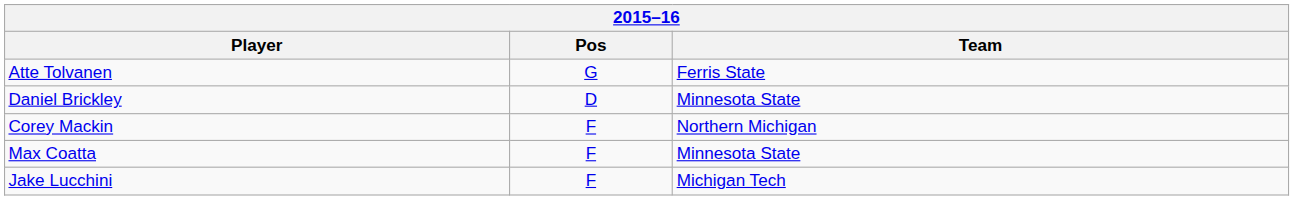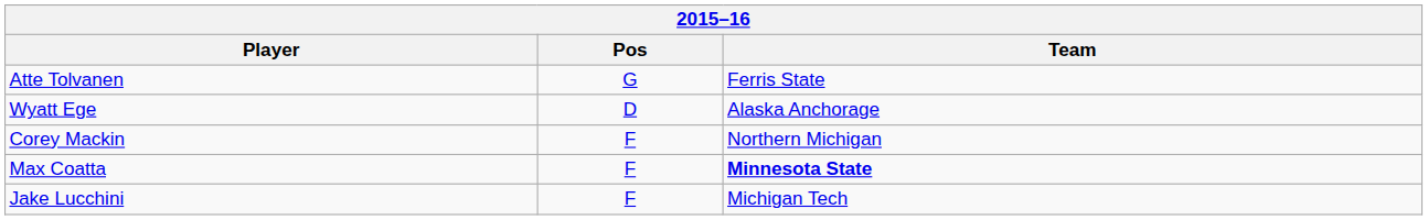 <table class="wikitable" width=95%>
 <tr>
 <th colspan=3><a href='#'>2015–16</a></th>
 </tr>
 <tr>
 <th>Player</th>
 <th>Pos</th>
 <th>Team</th>
 </tr>
 <tr>
 <td><a href='#'>Atte Tolvanen</a></td>
 <td align=center><a href='#'>G</a></td>
 <td><a href='#'>Ferris State</a></td>
 </tr>
 <tr>
-<td><a href='#'>Daniel Brickley</a></td>
+<td><a href='#'>Wyatt Ege</a></td>
 <td align=center><a href='#'>D</a></td>
-<td><a href='#'>Minnesota State</a></td>
+<td><a href='#'>Alaska Anchorage</a></td>
 </tr>
 <tr>
 <td><a href='#'>Corey Mackin</a></td>
 <td align=center><a href='#'>F</a></td>
 <td><a href='#'>Northern Michigan</a></td>
 </tr>
 <tr>
 <td><a href='#'>Max Coatta</a></td>
 <td align=center><a href='#'>F</a></td>
-<td><a href='#'>Minnesota State</a></td>
+<td><strong><a href='#'>Minnesota State</a></strong></td>
 </tr>
 <tr>
 <td><a href='#'>Jake Lucchini</a></td>
 <td align=center><a href='#'>F</a></td>
 <td><a href='#'>Michigan Tech</a></td>
 </tr>
 </table>
